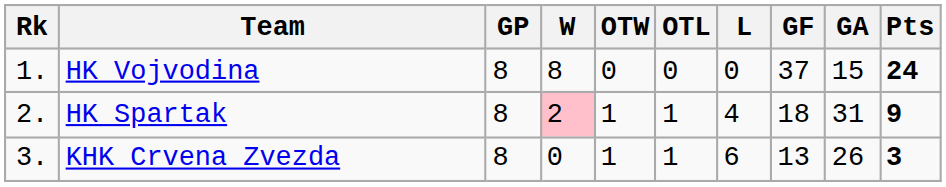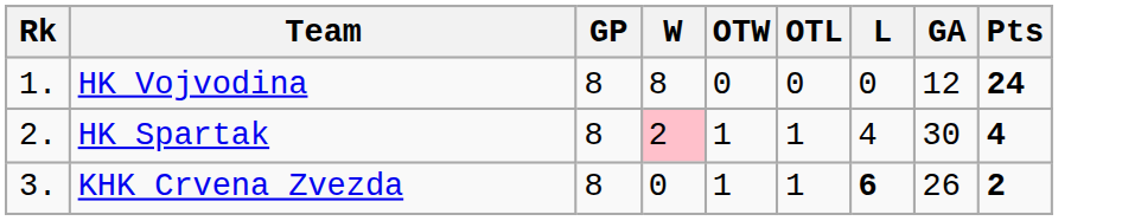 <table class="wikitable" style="text-align:left;">
 <tr>
 <th width=20>Rk</th>
 <th width=200>Team</th>
 <th width=20 abbr="Games Played">GP</th>
 <th width=20 abbr="Won">W</th>
 <th width=20 abbr="Overtimes Won">OTW</th>
 <th width=20 abbr="Overtime Lost">OTL</th>
 <th width=20 abbr="Lost">L</th>
-<th width=20 abbr="Goals for">GF</th>
 <th width=20 abbr="Goals against">GA</th>
 <th width=20 abbr="Points">Pts</th>
 </tr>
 <tr>
 <td style="text-align:center;">1.</td>
 <td><a href='#'>HK Vojvodina</a></td>
 <td>8</td>
 <td>8</td>
 <td>0</td>
 <td>0</td>
 <td>0</td>
-<td>37</td>
-<td>15</td>
+<td>12</td>
 <td><strong>24</strong></td>
 </tr>
 <tr>
 <td style="text-align:center;">2.</td>
 <td><a href='#'>HK Spartak</a></td>
 <td>8</td>
 <td style="background: pink;">2</td>
 <td>1</td>
 <td>1</td>
 <td>4</td>
-<td>18</td>
-<td>31</td>
-<td><strong>9</strong></td>
+<td>30</td>
+<td><strong>4</strong></td>
 </tr>
 <tr>
 <td style="text-align:center;">3.</td>
 <td><a href='#'>KHK Crvena Zvezda</a></td>
 <td>8</td>
 <td>0</td>
 <td>1</td>
 <td>1</td>
-<td>6</td>
-<td>13</td>
+<td><strong>6</strong></td>
 <td>26</td>
-<td><strong>3</strong></td>
+<td><strong>2</strong></td>
 </tr>
 </table>
